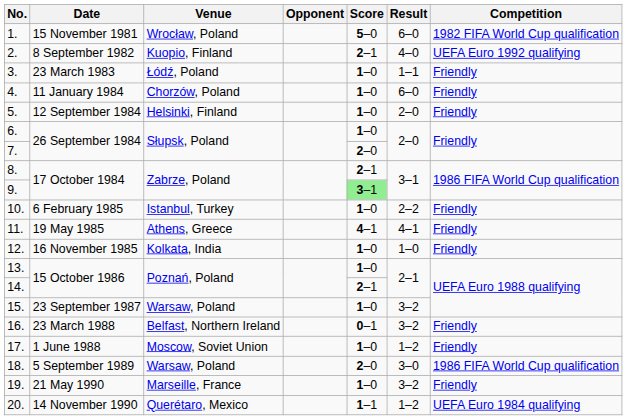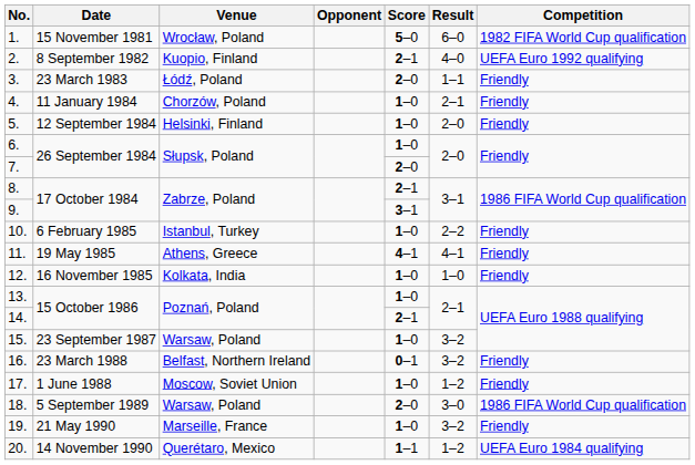 <table class="wikitable">
 <tr>
 <th>No.</th>
 <th>Date</th>
 <th>Venue</th>
 <th>Opponent</th>
 <th>Score</th>
 <th>Result</th>
 <th>Competition</th>
 </tr>
 <tr>
 <td>1.</td>
 <td>15 November 1981</td>
 <td><a href='#'>Wrocław</a>, Poland</td>
 <td></td>
 <td align=center><strong>5</strong>–0</td>
 <td align=center>6–0</td>
 <td><a href='#'>1982 FIFA World Cup qualification</a></td>
 </tr>
 <tr>
 <td>2.</td>
 <td>8 September 1982</td>
 <td><a href='#'>Kuopio</a>, Finland</td>
 <td></td>
 <td align=center><strong>2</strong>–1</td>
 <td align=center>4–0</td>
 <td><a href='#'>UEFA Euro 1992 qualifying</a></td>
 </tr>
 <tr>
 <td>3.</td>
 <td>23 March 1983</td>
 <td><a href='#'>Łódź</a>, Poland</td>
 <td></td>
-<td align=center><strong>1</strong>–0</td>
+<td align=center><strong>2</strong>–0</td>
 <td align=center>1–1</td>
 <td><a href='#'>Friendly</a></td>
 </tr>
 <tr>
 <td>4.</td>
 <td>11 January 1984</td>
 <td><a href='#'>Chorzów</a>, Poland</td>
 <td></td>
 <td align=center><strong>1</strong>–0</td>
-<td align=center>6–0</td>
+<td align=center>2–1</td>
 <td><a href='#'>Friendly</a></td>
 </tr>
 <tr>
 <td>5.</td>
 <td>12 September 1984</td>
 <td><a href='#'>Helsinki</a>, Finland</td>
 <td></td>
 <td align=center><strong>1</strong>–0</td>
 <td align=center>2–0</td>
 <td><a href='#'>Friendly</a></td>
 </tr>
 <tr>
 <td>6.</td>
 <td rowspan=2>26 September 1984</td>
 <td rowspan=2><a href='#'>Słupsk</a>, Poland</td>
 <td rowspan=2></td>
 <td align=center><strong>1</strong>–0</td>
 <td rowspan=2 align=center>2–0</td>
 <td rowspan=2><a href='#'>Friendly</a></td>
 </tr>
 <tr>
 <td>7.</td>
 <td align=center><strong>2</strong>–0</td>
 </tr>
 <tr>
 <td>8.</td>
 <td rowspan=2>17 October 1984</td>
 <td rowspan=2><a href='#'>Zabrze</a>, Poland</td>
 <td rowspan=2></td>
 <td align=center><strong>2</strong>–1</td>
 <td rowspan=2 align=center>3–1</td>
 <td rowspan=2><a href='#'>1986 FIFA World Cup qualification</a></td>
 </tr>
 <tr>
 <td>9.</td>
-<td align=center style="background: lightgreen;"><strong>3</strong>–1</td>
+<td align=center><strong>3</strong>–1</td>
 </tr>
 <tr>
 <td>10.</td>
 <td>6 February 1985</td>
 <td><a href='#'>Istanbul</a>, Turkey</td>
 <td></td>
 <td align=center><strong>1</strong>–0</td>
 <td align=center>2–2</td>
 <td><a href='#'>Friendly</a></td>
 </tr>
 <tr>
 <td>11.</td>
 <td>19 May 1985</td>
 <td><a href='#'>Athens</a>, Greece</td>
 <td></td>
 <td align=center><strong>4</strong>–1</td>
 <td align=center>4–1</td>
 <td><a href='#'>Friendly</a></td>
 </tr>
 <tr>
 <td>12.</td>
 <td>16 November 1985</td>
 <td><a href='#'>Kolkata</a>, India</td>
 <td></td>
 <td align=center><strong>1</strong>–0</td>
 <td align=center>1–0</td>
 <td><a href='#'>Friendly</a></td>
 </tr>
 <tr>
 <td>13.</td>
 <td rowspan=2>15 October 1986</td>
 <td rowspan=2><a href='#'>Poznań</a>, Poland</td>
 <td rowspan=2></td>
 <td align=center><strong>1</strong>–0</td>
 <td rowspan=2 align=center>2–1</td>
 <td rowspan=3><a href='#'>UEFA Euro 1988 qualifying</a></td>
 </tr>
 <tr>
 <td>14.</td>
 <td align=center><strong>2</strong>–1</td>
 </tr>
 <tr>
 <td>15.</td>
 <td>23 September 1987</td>
 <td><a href='#'>Warsaw</a>, Poland</td>
 <td></td>
 <td align=center><strong>1</strong>–0</td>
 <td align=center>3–2</td>
 </tr>
 <tr>
 <td>16.</td>
 <td>23 March 1988</td>
 <td><a href='#'>Belfast</a>, Northern Ireland</td>
 <td></td>
 <td align=center><strong>0</strong>–1</td>
 <td align=center>3–2</td>
 <td><a href='#'>Friendly</a></td>
 </tr>
 <tr>
 <td>17.</td>
 <td>1 June 1988</td>
 <td><a href='#'>Moscow</a>, Soviet Union</td>
 <td></td>
 <td align=center><strong>1</strong>–0</td>
 <td align=center>1–2</td>
 <td><a href='#'>Friendly</a></td>
 </tr>
 <tr>
 <td>18.</td>
 <td>5 September 1989</td>
 <td><a href='#'>Warsaw</a>, Poland</td>
 <td></td>
 <td align=center><strong>2</strong>–0</td>
 <td align=center>3–0</td>
 <td><a href='#'>1986 FIFA World Cup qualification</a></td>
 </tr>
 <tr>
 <td>19.</td>
 <td>21 May 1990</td>
 <td><a href='#'>Marseille</a>, France</td>
 <td></td>
 <td align=center><strong>1</strong>–0</td>
 <td align=center>3–2</td>
 <td><a href='#'>Friendly</a></td>
 </tr>
 <tr>
 <td>20.</td>
 <td>14 November 1990</td>
 <td><a href='#'>Querétaro</a>, Mexico</td>
 <td></td>
 <td align=center><strong>1</strong>–1</td>
 <td align=center>1–2</td>
 <td><a href='#'>UEFA Euro 1984 qualifying</a></td>
 </tr>
 </table>
